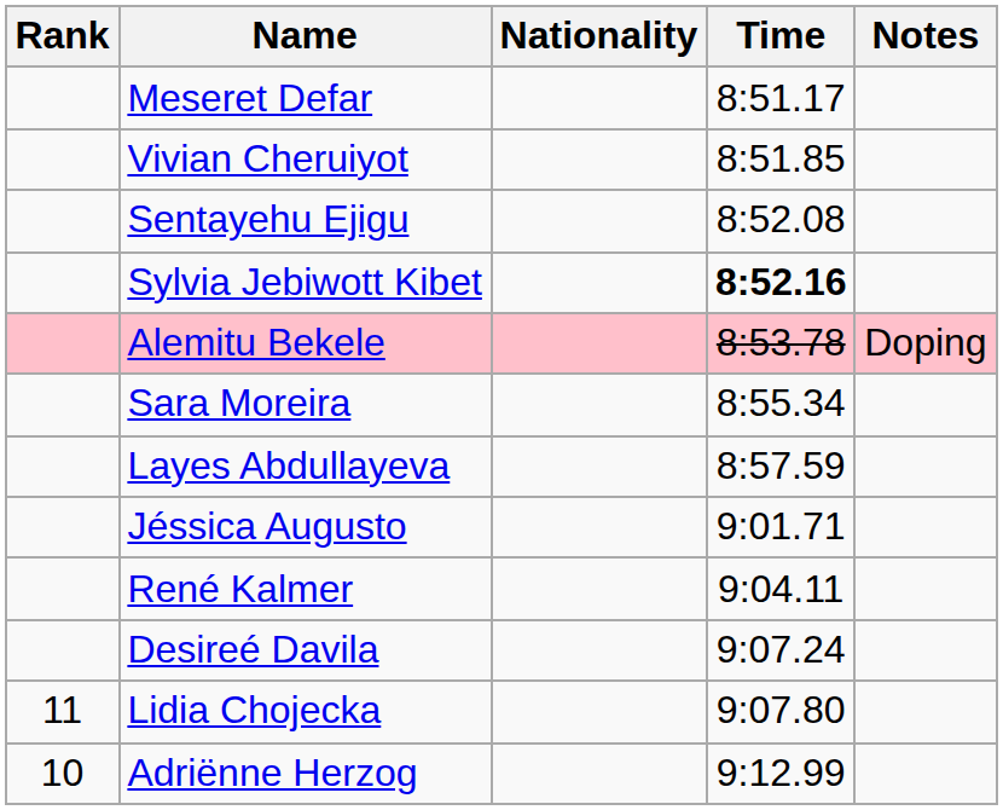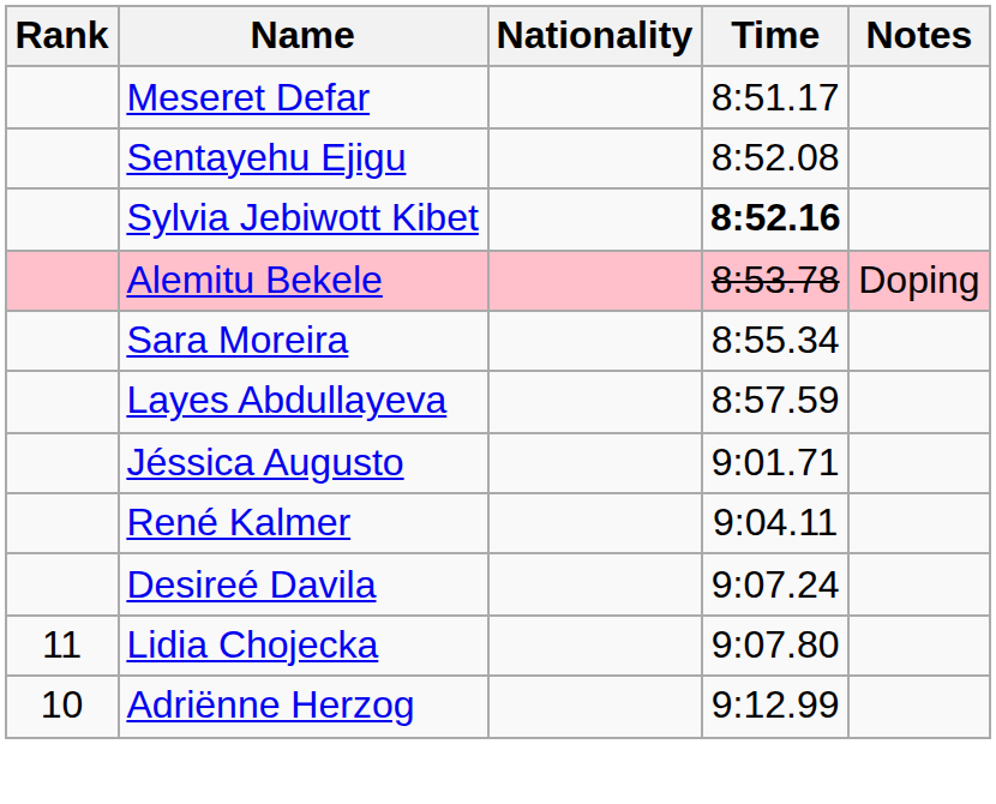 <table class="wikitable sortable" style="text-align:center">
 <tr>
 <th>Rank</th>
 <th>Name</th>
 <th>Nationality</th>
 <th>Time</th>
 <th>Notes</th>
 </tr>
 <tr>
 <td></td>
 <td align=left><a href='#'>Meseret Defar</a></td>
 <td align=left></td>
 <td>8:51.17</td>
-<td></td>
-</tr>
-<tr>
-<td></td>
-<td align=left><a href='#'>Vivian Cheruiyot</a></td>
-<td align=left></td>
-<td>8:51.85</td>
 <td></td>
 </tr>
 <tr>
 <td></td>
 <td align=left><a href='#'>Sentayehu Ejigu</a></td>
 <td align=left></td>
 <td>8:52.08</td>
 <td></td>
 </tr>
 <tr>
 <td></td>
 <td align=left><a href='#'>Sylvia Jebiwott Kibet</a></td>
 <td align=left></td>
 <td><strong>8:52.16</strong></td>
 <td></td>
 </tr>
 <tr bgcolor=pink>
 <td></td>
 <td align=left><a href='#'>Alemitu Bekele</a></td>
 <td align=left></td>
 <td><s>8:53.78</s></td>
 <td>Doping</td>
 </tr>
 <tr>
 <td></td>
 <td align=left><a href='#'>Sara Moreira</a></td>
 <td align=left></td>
 <td>8:55.34</td>
 <td></td>
 </tr>
 <tr>
 <td></td>
 <td align=left><a href='#'>Layes Abdullayeva</a></td>
 <td align=left></td>
 <td>8:57.59</td>
 <td></td>
 </tr>
 <tr>
 <td></td>
 <td align=left><a href='#'>Jéssica Augusto</a></td>
 <td align=left></td>
 <td>9:01.71</td>
 <td></td>
 </tr>
 <tr>
 <td></td>
 <td align=left><a href='#'>René Kalmer</a></td>
 <td align=left></td>
 <td>9:04.11</td>
 <td></td>
 </tr>
 <tr>
 <td></td>
 <td align=left><a href='#'>Desireé Davila</a></td>
 <td align=left></td>
 <td>9:07.24</td>
 <td></td>
 </tr>
 <tr>
 <td>11</td>
 <td align=left><a href='#'>Lidia Chojecka</a></td>
 <td align=left></td>
 <td>9:07.80</td>
 <td></td>
 </tr>
 <tr>
 <td>10</td>
 <td align=left><a href='#'>Adriënne Herzog</a></td>
 <td align=left></td>
 <td>9:12.99</td>
 <td></td>
 </tr>
 </table>
